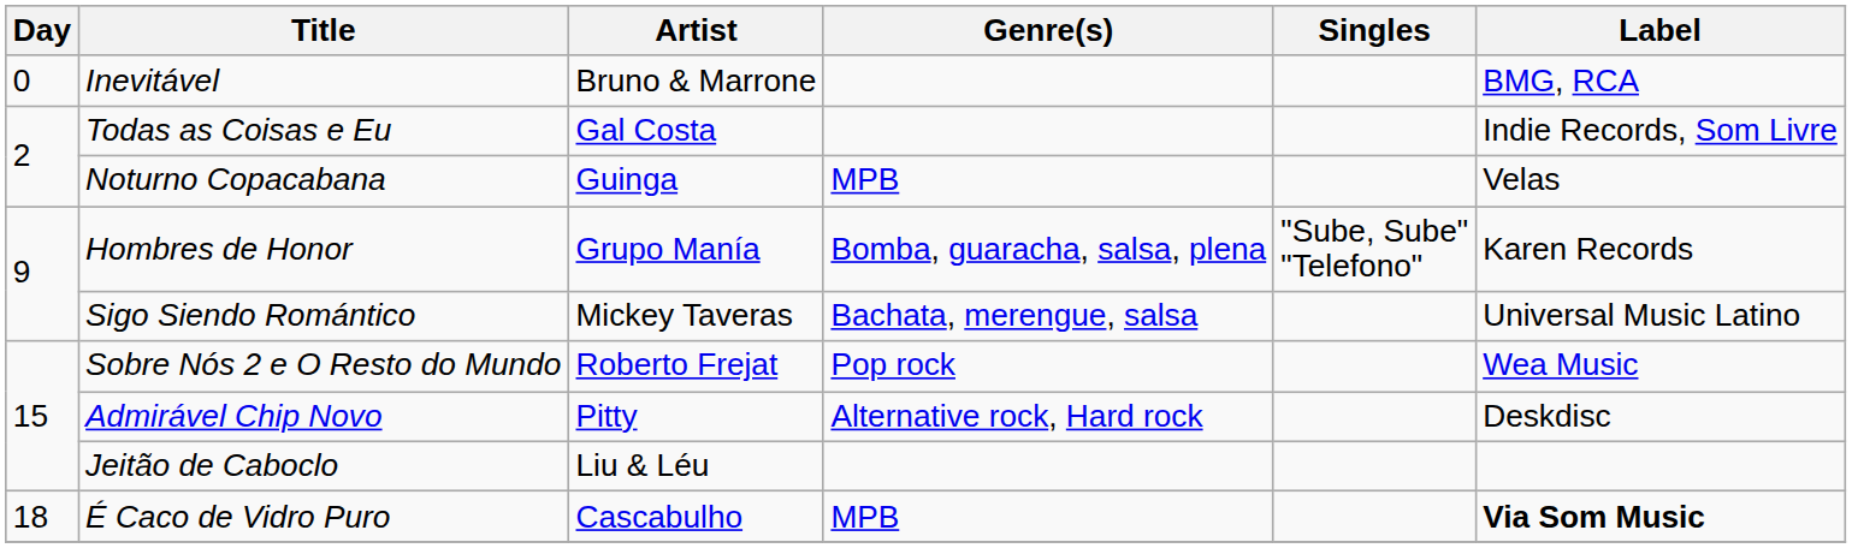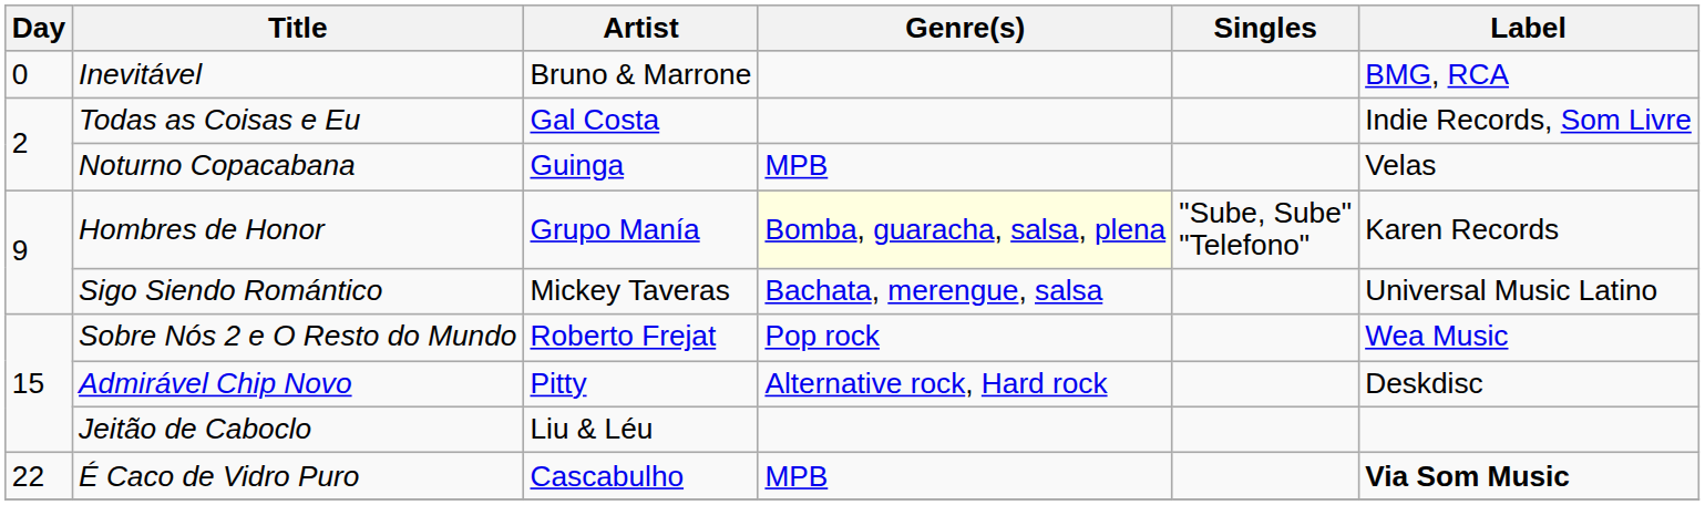 <table class="wikitable sortable" style="text-align: left;">
 <tr>
 <th>Day</th>
 <th>Title</th>
 <th>Artist</th>
 <th>Genre(s)</th>
 <th>Singles</th>
 <th>Label</th>
 </tr>
 <tr>
 <td>0</td>
 <td><em>Inevitável</em></td>
 <td>Bruno & Marrone</td>
 <td></td>
 <td></td>
 <td><a href='#'>BMG</a>, <a href='#'>RCA</a></td>
 </tr>
 <tr>
 <td rowspan="2">2</td>
 <td><em>Todas as Coisas e Eu</em></td>
 <td><a href='#'>Gal Costa</a></td>
 <td></td>
 <td></td>
 <td>Indie Records, <a href='#'>Som Livre</a></td>
 </tr>
 <tr>
 <td><em>Noturno Copacabana</em></td>
 <td><a href='#'>Guinga</a></td>
 <td><a href='#'>MPB</a></td>
 <td></td>
 <td>Velas</td>
 </tr>
 <tr>
 <td rowspan="2">9</td>
 <td><em>Hombres de Honor</em></td>
 <td><a href='#'>Grupo Manía</a></td>
-<td><a href='#'>Bomba</a>, <a href='#'>guaracha</a>, <a href='#'>salsa</a>, <a href='#'>plena</a></td>
+<td style="background: lightyellow;"><a href='#'>Bomba</a>, <a href='#'>guaracha</a>, <a href='#'>salsa</a>, <a href='#'>plena</a></td>
 <td>"Sube, Sube"<br>"Telefono"</td>
 <td>Karen Records</td>
 </tr>
 <tr>
 <td><em>Sigo Siendo Romántico</em></td>
 <td>Mickey Taveras</td>
 <td><a href='#'>Bachata</a>, <a href='#'>merengue</a>, <a href='#'>salsa</a></td>
 <td></td>
 <td>Universal Music Latino</td>
 </tr>
 <tr>
 <td rowspan="3">15</td>
 <td><em>Sobre Nós 2 e O Resto do Mundo</em></td>
 <td><a href='#'>Roberto Frejat</a></td>
 <td><a href='#'>Pop rock</a></td>
 <td></td>
 <td><a href='#'>Wea Music</a></td>
 </tr>
 <tr>
 <td><em><a href='#'>Admirável Chip Novo</a></em></td>
 <td><a href='#'>Pitty</a></td>
 <td><a href='#'>Alternative rock</a>, <a href='#'>Hard rock</a></td>
 <td></td>
 <td>Deskdisc</td>
 </tr>
 <tr>
 <td><em>Jeitão de Caboclo</em></td>
 <td>Liu & Léu</td>
 <td></td>
 <td></td>
 <td></td>
 </tr>
 <tr>
-<td>18</td>
+<td>22</td>
 <td><em>É Caco de Vidro Puro</em></td>
 <td><a href='#'>Cascabulho</a></td>
 <td><a href='#'>MPB</a></td>
 <td></td>
 <td><strong>Via Som Music</strong></td>
 </tr>
 <tr>
 </tr>
 </table>
